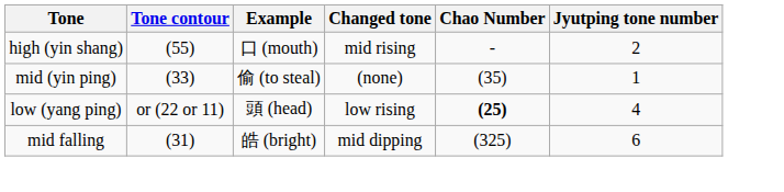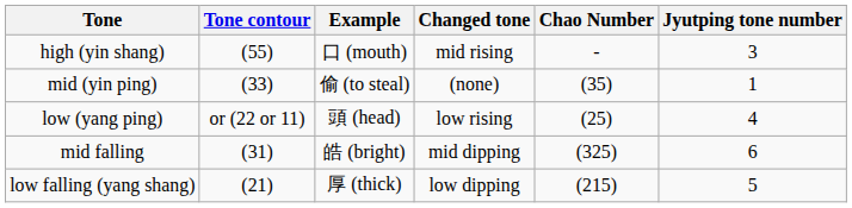 <table class="wikitable" align="center">
 <tr>
 <th>Tone</th>
 <th><a href='#'>Tone contour</a></th>
 <th>Example</th>
 <th>Changed tone</th>
 <th>Chao Number</th>
 <th>Jyutping tone number</th>
 </tr>
 <tr align="center">
 <td>high (yin shang)</td>
 <td> (55)</td>
 <td> 口 (mouth)</td>
 <td>mid rising</td>
 <td>-</td>
-<td>2</td>
+<td>3</td>
 </tr>
 <tr align="center">
 <td>mid (yin ping)</td>
 <td> (33)</td>
 <td> 偷 (to steal)</td>
 <td>(none)</td>
 <td> (35)</td>
 <td>1</td>
 </tr>
 <tr align="center">
 <td>low (yang ping)</td>
 <td> or  (22 or 11)</td>
 <td> 頭 (head)</td>
 <td>low rising</td>
-<td><strong> (25)</strong></td>
+<td> (25)</td>
 <td>4</td>
 </tr>
 <tr align="center">
 <td>mid falling</td>
 <td> (31)</td>
 <td> 皓 (bright)</td>
 <td>mid dipping</td>
 <td> (325)</td>
 <td>6</td>
 </tr>
+<tr align="center">
+<td>low falling (yang shang)</td>
+<td> (21)</td>
+<td> 厚 (thick)</td>
+<td>low dipping</td>
+<td> (215)</td>
+<td>5</td>
+</tr>
 </table>
